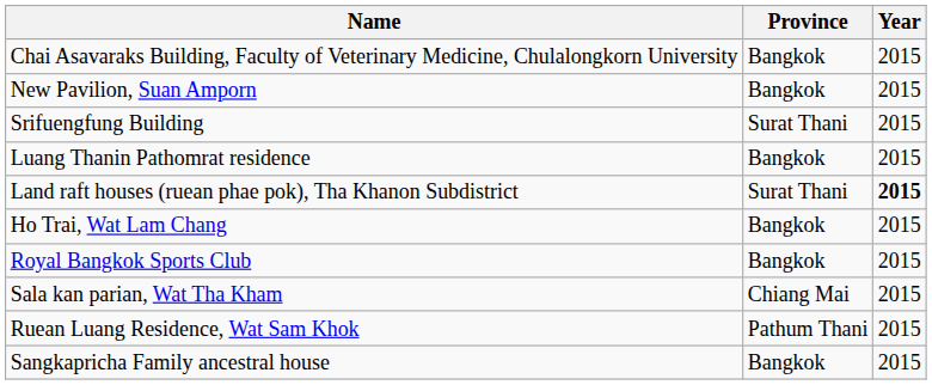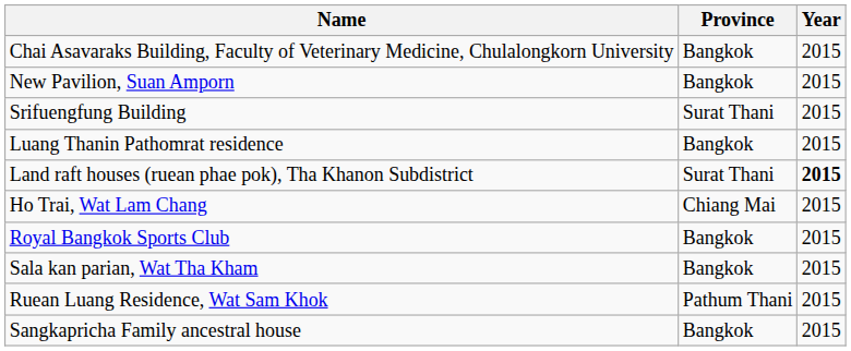 <table class="wikitable sortable">
 <tr>
 <th>Name</th>
 <th>Province</th>
 <th>Year</th>
 </tr>
 <tr>
 <td>Chai Asavaraks Building, Faculty of Veterinary Medicine, Chulalongkorn University</td>
 <td>Bangkok</td>
 <td>2015</td>
 </tr>
 <tr>
 <td>New Pavilion, <a href='#'>Suan Amporn</a></td>
 <td>Bangkok</td>
 <td>2015</td>
 </tr>
 <tr>
 <td>Srifuengfung Building</td>
 <td>Surat Thani</td>
 <td>2015</td>
 </tr>
 <tr>
 <td>Luang Thanin Pathomrat residence</td>
 <td>Bangkok</td>
 <td>2015</td>
 </tr>
 <tr>
 <td>Land raft houses (ruean phae pok), Tha Khanon Subdistrict</td>
 <td>Surat Thani</td>
 <td><strong>2015</strong></td>
 </tr>
 <tr>
 <td>Ho Trai, <a href='#'>Wat Lam Chang</a></td>
-<td>Bangkok</td>
+<td>Chiang Mai</td>
 <td>2015</td>
 </tr>
 <tr>
 <td><a href='#'>Royal Bangkok Sports Club</a></td>
 <td>Bangkok</td>
 <td>2015</td>
 </tr>
 <tr>
 <td>Sala kan parian, <a href='#'>Wat Tha Kham</a></td>
-<td>Chiang Mai</td>
+<td>Bangkok</td>
 <td>2015</td>
 </tr>
 <tr>
 <td>Ruean Luang Residence, <a href='#'>Wat Sam Khok</a></td>
 <td>Pathum Thani</td>
 <td>2015</td>
 </tr>
 <tr>
 <td>Sangkapricha Family ancestral house</td>
 <td>Bangkok</td>
 <td>2015</td>
 </tr>
 </table>
